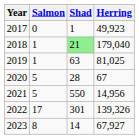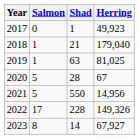 <table class="wikitable">
 <tr>
 <th>Year</th>
 <th><a href='#'>Salmon</a></th>
 <th><a href='#'>Shad</a></th>
 <th><a href='#'>Herring</a></th>
 </tr>
 <tr>
 <td>2017</td>
 <td>0</td>
 <td>1</td>
 <td>49,923</td>
 </tr>
 <tr>
 <td>2018</td>
 <td>1</td>
-<td style="background: lightgreen;">21</td>
+<td>21</td>
 <td>179,040</td>
 </tr>
 <tr>
 <td>2019</td>
 <td>1</td>
 <td>63</td>
 <td>81,025</td>
 </tr>
 <tr>
 <td>2020</td>
 <td>5</td>
 <td>28</td>
 <td>67</td>
 </tr>
 <tr>
 <td>2021</td>
 <td>5</td>
 <td>550</td>
 <td>14,956</td>
 </tr>
 <tr>
 <td>2022</td>
 <td>17</td>
-<td>301</td>
-<td>139,326</td>
+<td>228</td>
+<td>149,326</td>
 </tr>
 <tr>
 <td>2023</td>
 <td>8</td>
 <td>14</td>
 <td>67,927</td>
 </tr>
 </table>
